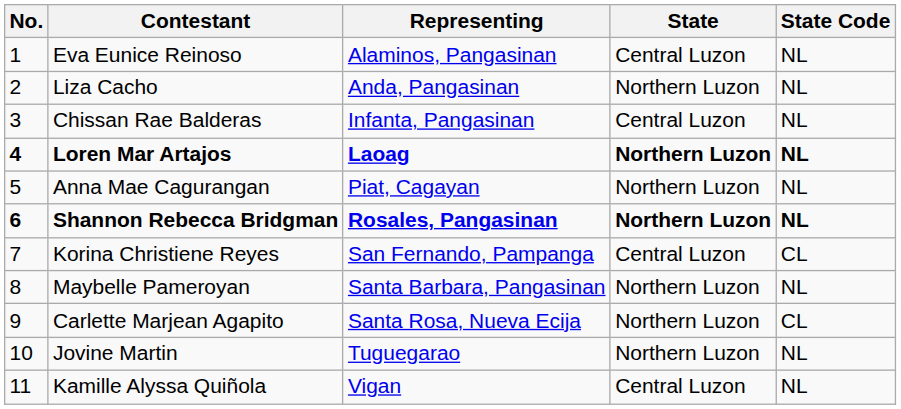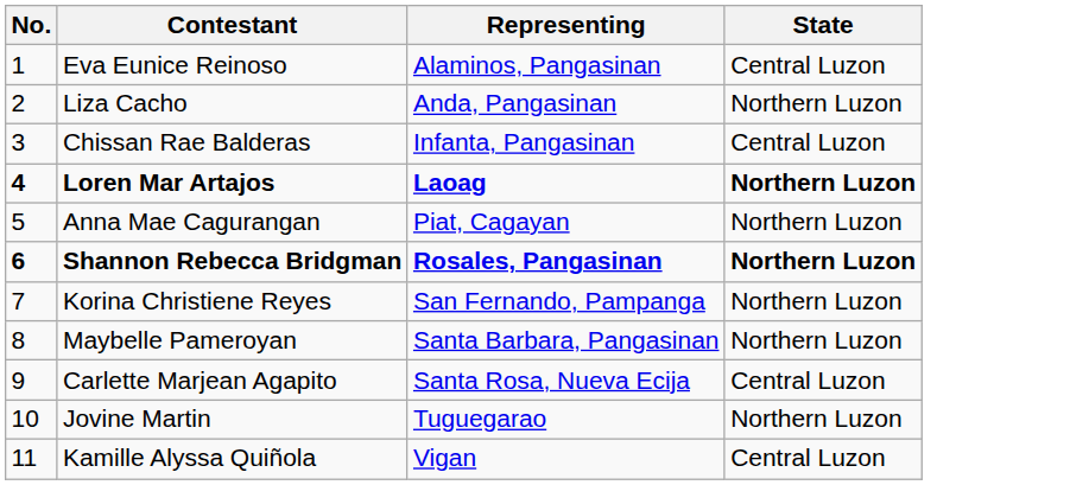 <table class="sortable wikitable">
 <tr>
 <th>No.</th>
 <th>Contestant</th>
 <th>Representing</th>
 <th>State</th>
-<th>State Code</th>
 </tr>
 <tr>
 <td>1</td>
 <td>Eva Eunice Reinoso</td>
 <td><a href='#'>Alaminos, Pangasinan</a></td>
 <td>Central Luzon</td>
-<td>NL</td>
 </tr>
 <tr>
 <td>2</td>
 <td>Liza Cacho</td>
 <td><a href='#'>Anda, Pangasinan</a></td>
 <td>Northern Luzon</td>
-<td>NL</td>
 </tr>
 <tr>
 <td>3</td>
 <td>Chissan Rae Balderas</td>
 <td><a href='#'>Infanta, Pangasinan</a></td>
 <td>Central Luzon</td>
-<td>NL</td>
 </tr>
 <tr>
 <td><strong>4</strong></td>
 <td><strong>Loren Mar Artajos</strong></td>
 <td><strong><a href='#'>Laoag</a></strong></td>
 <td><strong>Northern Luzon</strong></td>
-<td><strong>NL</strong></td>
 </tr>
 <tr>
 <td>5</td>
 <td>Anna Mae Cagurangan</td>
 <td><a href='#'>Piat, Cagayan</a></td>
 <td>Northern Luzon</td>
-<td>NL</td>
 </tr>
 <tr>
 <td><strong>6</strong></td>
 <td><strong>Shannon Rebecca Bridgman</strong></td>
 <td><strong><a href='#'>Rosales, Pangasinan</a></strong></td>
 <td><strong>Northern Luzon</strong></td>
-<td><strong>NL</strong></td>
 </tr>
 <tr>
 <td>7</td>
 <td>Korina Christiene Reyes</td>
 <td><a href='#'>San Fernando, Pampanga</a></td>
-<td>Central Luzon</td>
-<td>CL</td>
+<td>Northern Luzon</td>
 </tr>
 <tr>
 <td>8</td>
 <td>Maybelle Pameroyan</td>
 <td><a href='#'>Santa Barbara, Pangasinan</a></td>
 <td>Northern Luzon</td>
-<td>NL</td>
 </tr>
 <tr>
 <td>9</td>
 <td>Carlette Marjean Agapito</td>
 <td><a href='#'>Santa Rosa, Nueva Ecija</a></td>
-<td>Northern Luzon</td>
-<td>CL</td>
+<td>Central Luzon</td>
 </tr>
 <tr>
 <td>10</td>
 <td>Jovine Martin</td>
 <td><a href='#'>Tuguegarao</a></td>
 <td>Northern Luzon</td>
-<td>NL</td>
 </tr>
 <tr>
 <td>11</td>
 <td>Kamille Alyssa Quiñola</td>
 <td><a href='#'>Vigan</a></td>
 <td>Central Luzon</td>
-<td>NL</td>
 </tr>
 </table>
